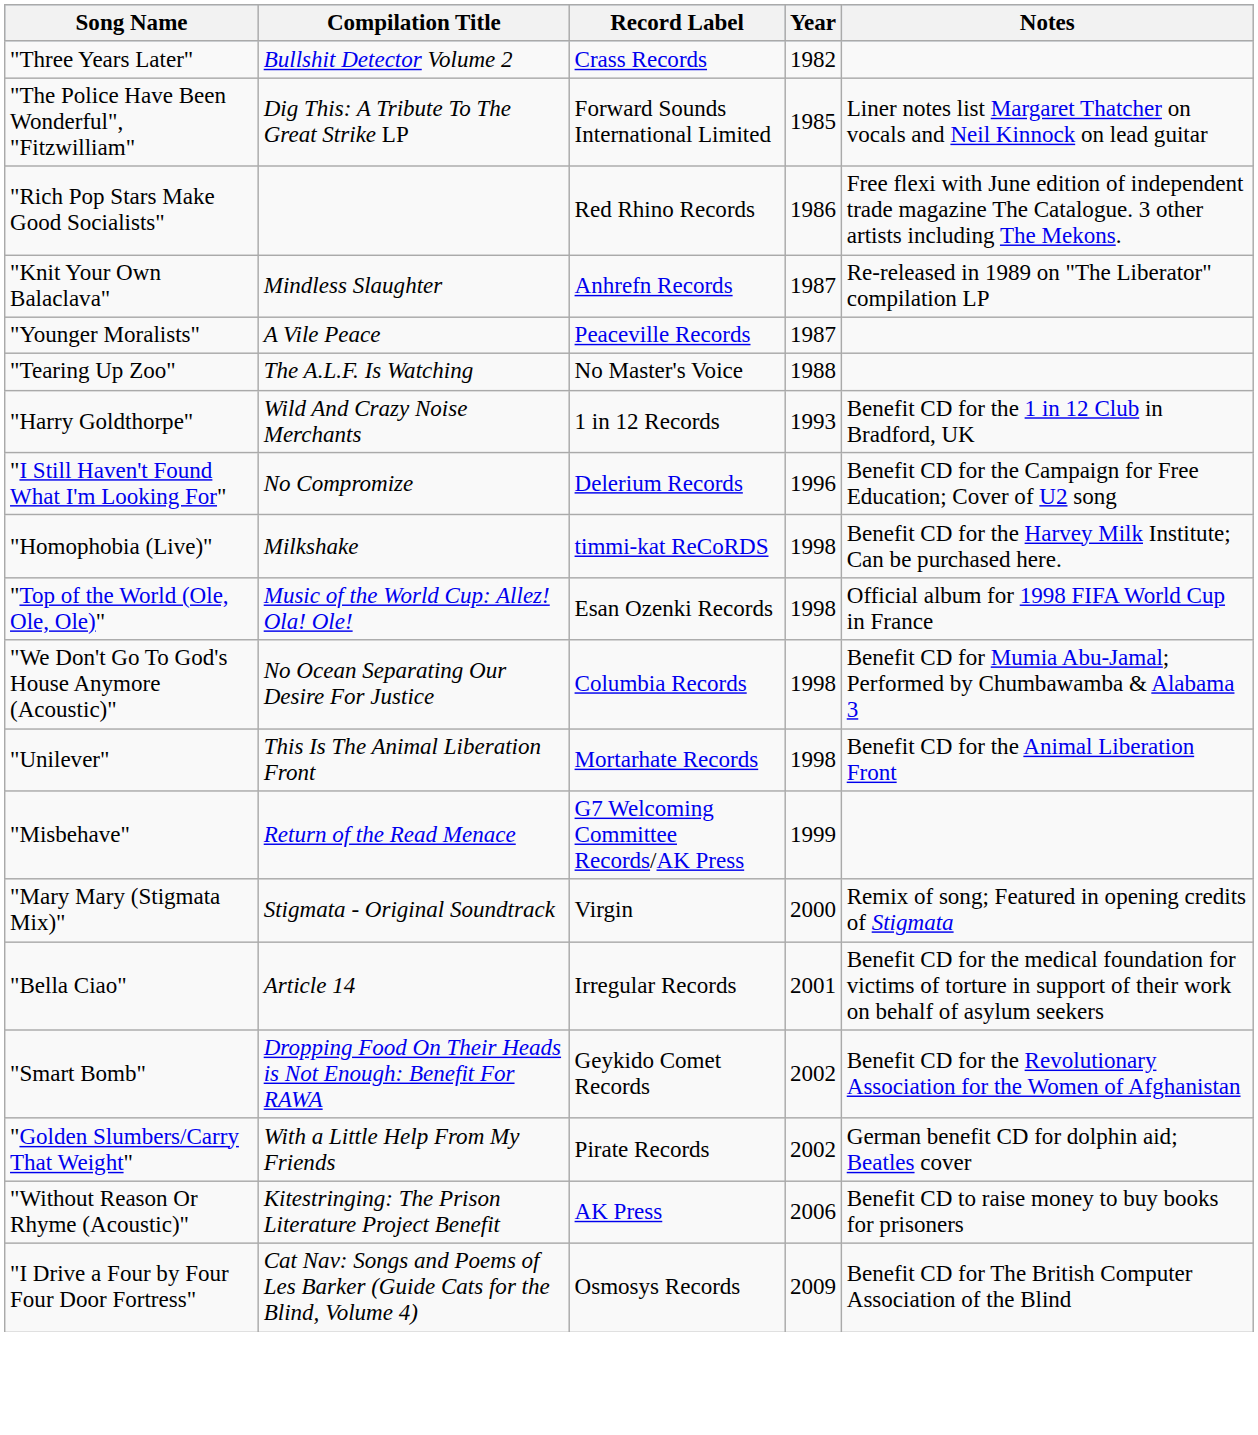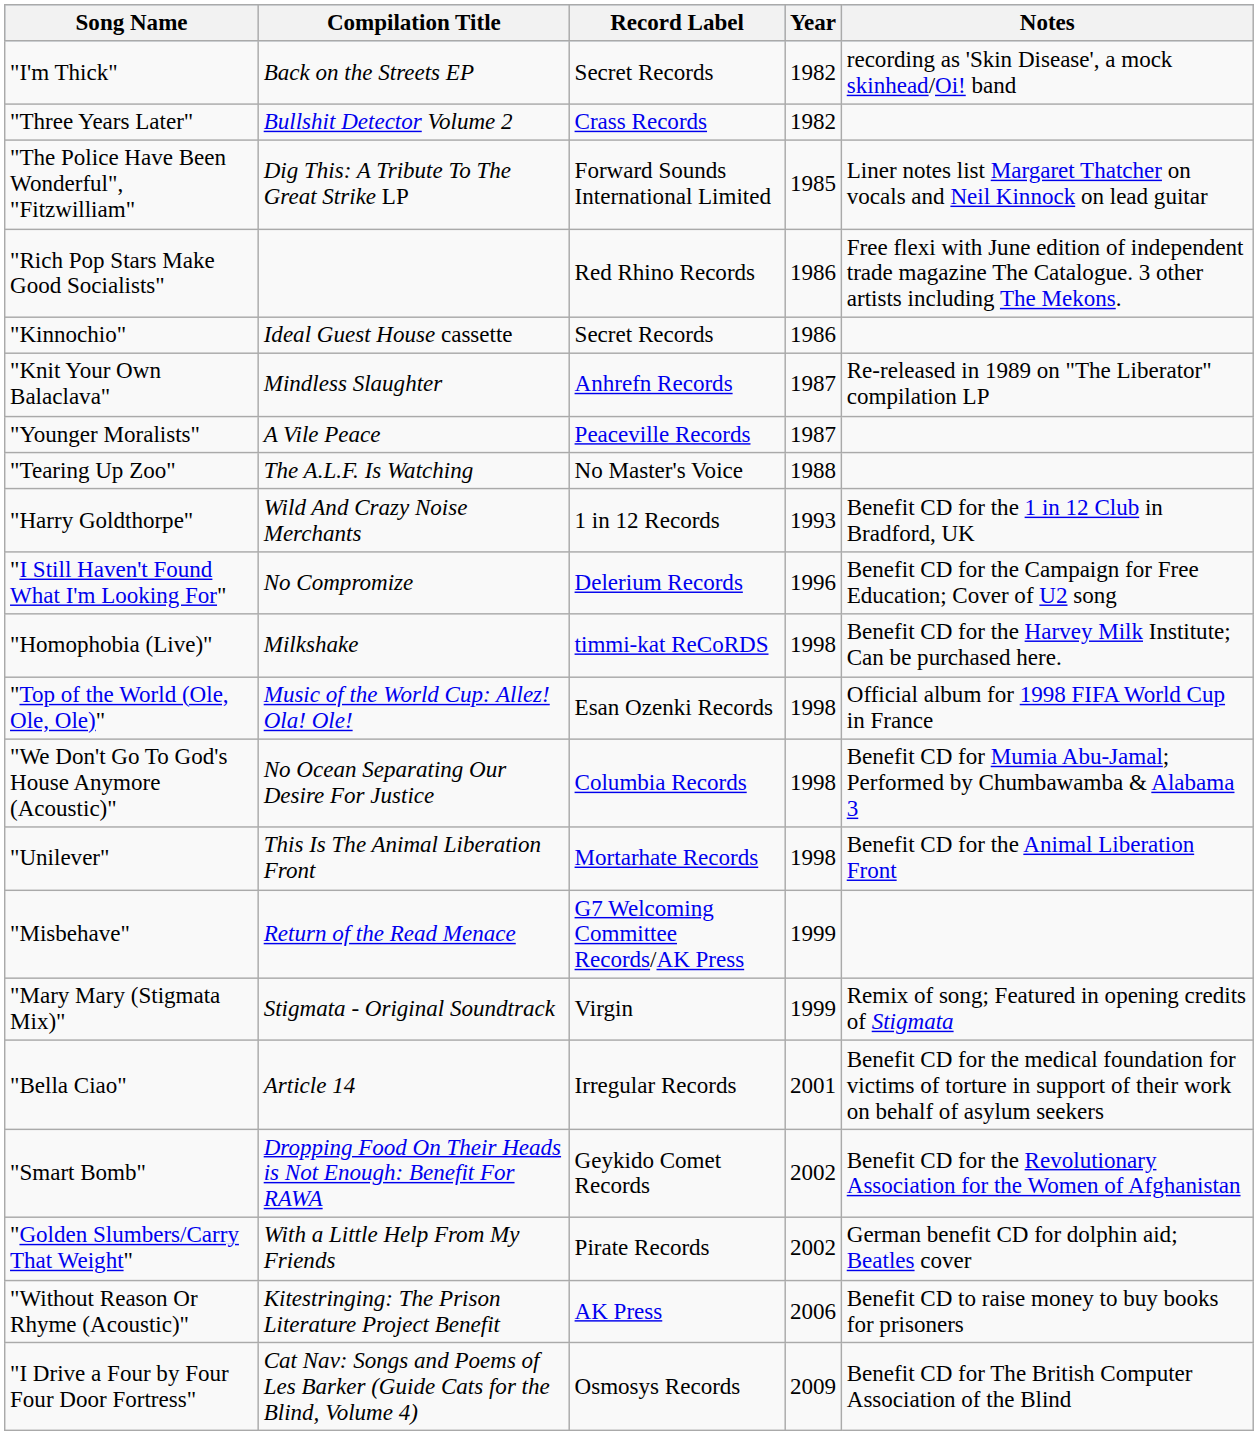 <table class="wikitable">
 <tr style="background:#b0c4de; text-align:center;">
 <th>Song Name</th>
 <th>Compilation Title</th>
 <th>Record Label</th>
 <th>Year</th>
 <th>Notes</th>
+</tr>
+<tr>
+<td>"I'm Thick"</td>
+<td><em>Back on the Streets EP</em></td>
+<td>Secret Records</td>
+<td>1982</td>
+<td>recording as 'Skin Disease', a mock <a href='#'>skinhead</a>/<a href='#'>Oi!</a> band</td>
 </tr>
 <tr>
 <td>"Three Years Later"</td>
 <td><em><a href='#'>Bullshit Detector</a> Volume 2</em></td>
 <td><a href='#'>Crass Records</a></td>
 <td>1982</td>
 <td></td>
 </tr>
 <tr>
 <td>"The Police Have Been Wonderful", "Fitzwilliam"</td>
 <td><em>Dig This: A Tribute To The Great Strike</em> LP</td>
 <td>Forward Sounds International Limited</td>
 <td>1985</td>
 <td>Liner notes list <a href='#'>Margaret Thatcher</a> on vocals and <a href='#'>Neil Kinnock</a> on lead guitar</td>
 </tr>
 <tr>
 <td>"Rich Pop Stars Make Good Socialists"</td>
 <td></td>
 <td>Red Rhino Records</td>
 <td>1986</td>
 <td>Free flexi with June edition of independent trade magazine The Catalogue. 3 other artists including <a href='#'>The Mekons</a>.</td>
+</tr>
+<tr>
+<td>"Kinnochio"</td>
+<td><em>Ideal Guest House</em> cassette</td>
+<td>Secret Records</td>
+<td>1986</td>
+<td></td>
 </tr>
 <tr>
 <td>"Knit Your Own Balaclava"</td>
 <td><em>Mindless Slaughter</em></td>
 <td><a href='#'>Anhrefn Records</a></td>
 <td>1987</td>
 <td>Re-released in 1989 on "The Liberator" compilation LP</td>
 </tr>
 <tr>
 <td>"Younger Moralists"</td>
 <td><em>A Vile Peace</em></td>
 <td><a href='#'>Peaceville Records</a></td>
 <td>1987</td>
 <td></td>
 </tr>
 <tr>
 <td>"Tearing Up Zoo"</td>
 <td><em>The A.L.F. Is Watching</em></td>
 <td>No Master's Voice</td>
 <td>1988</td>
 <td></td>
 </tr>
 <tr>
 <td>"Harry Goldthorpe"</td>
 <td><em>Wild And Crazy Noise Merchants</em></td>
 <td>1 in 12 Records</td>
 <td>1993</td>
 <td>Benefit CD for the <a href='#'>1 in 12 Club</a> in Bradford, UK</td>
 </tr>
 <tr>
 <td>"<a href='#'>I Still Haven't Found What I'm Looking For</a>"</td>
 <td><em>No Compromize</em></td>
 <td><a href='#'>Delerium Records</a></td>
 <td>1996</td>
 <td>Benefit CD for the Campaign for Free Education; Cover of <a href='#'>U2</a> song</td>
 </tr>
 <tr>
 <td>"Homophobia (Live)"</td>
 <td><em>Milkshake</em></td>
 <td><a href='#'>timmi-kat ReCoRDS</a></td>
 <td>1998</td>
 <td>Benefit CD for the <a href='#'>Harvey Milk</a> Institute; Can be purchased here.</td>
 </tr>
 <tr>
 <td>"<a href='#'>Top of the World (Ole, Ole, Ole)</a>"</td>
 <td><em><a href='#'>Music of the World Cup: Allez! Ola! Ole!</a></em></td>
 <td>Esan Ozenki Records</td>
 <td>1998</td>
 <td>Official album for <a href='#'>1998 FIFA World Cup</a> in France</td>
 </tr>
 <tr>
 <td>"We Don't Go To God's House Anymore (Acoustic)"</td>
 <td><em>No Ocean Separating Our Desire For Justice</em></td>
 <td><a href='#'>Columbia Records</a></td>
 <td>1998</td>
 <td>Benefit CD for <a href='#'>Mumia Abu-Jamal</a>; Performed by Chumbawamba & <a href='#'>Alabama 3</a></td>
 </tr>
 <tr>
 <td>"Unilever"</td>
 <td><em>This Is The Animal Liberation Front</em></td>
 <td><a href='#'>Mortarhate Records</a></td>
 <td>1998</td>
 <td>Benefit CD for the <a href='#'>Animal Liberation Front</a></td>
 </tr>
 <tr>
 <td>"Misbehave"</td>
 <td><em><a href='#'>Return of the Read Menace</a></em></td>
 <td><a href='#'>G7 Welcoming Committee Records</a>/<a href='#'>AK Press</a></td>
 <td>1999</td>
 <td></td>
 </tr>
 <tr>
 <td>"Mary Mary (Stigmata Mix)"</td>
 <td><em>Stigmata - Original Soundtrack</em></td>
 <td>Virgin</td>
-<td>2000</td>
+<td>1999</td>
 <td>Remix of song; Featured in opening credits of <em><a href='#'>Stigmata</a></em></td>
 </tr>
 <tr>
 <td>"Bella Ciao"</td>
 <td><em>Article 14</em></td>
 <td>Irregular Records</td>
 <td>2001</td>
 <td>Benefit CD for the medical foundation for victims of torture in support of their work on behalf of asylum seekers</td>
 </tr>
 <tr>
 <td>"Smart Bomb"</td>
 <td><em><a href='#'>Dropping Food On Their Heads is Not Enough: Benefit For RAWA</a></em></td>
 <td>Geykido Comet Records</td>
 <td>2002</td>
 <td>Benefit CD for the <a href='#'>Revolutionary Association for the Women of Afghanistan</a></td>
 </tr>
 <tr>
 <td>"<a href='#'>Golden Slumbers/Carry That Weight</a>"</td>
 <td><em>With a Little Help From My Friends</em></td>
 <td>Pirate Records</td>
 <td>2002</td>
 <td>German benefit CD for dolphin aid; <a href='#'>Beatles</a> cover</td>
 </tr>
 <tr>
 <td>"Without Reason Or Rhyme (Acoustic)"</td>
 <td><em>Kitestringing: The Prison Literature Project Benefit</em></td>
 <td><a href='#'>AK Press</a></td>
 <td>2006</td>
 <td>Benefit CD to raise money to buy books for prisoners</td>
 </tr>
 <tr>
 <td>"I Drive a Four by Four Four Door Fortress"</td>
 <td><em>Cat Nav: Songs and Poems of Les Barker (Guide Cats for the Blind, Volume 4)</em></td>
 <td>Osmosys Records</td>
 <td>2009</td>
 <td>Benefit CD for The British Computer Association of the Blind</td>
 </tr>
 </table>
